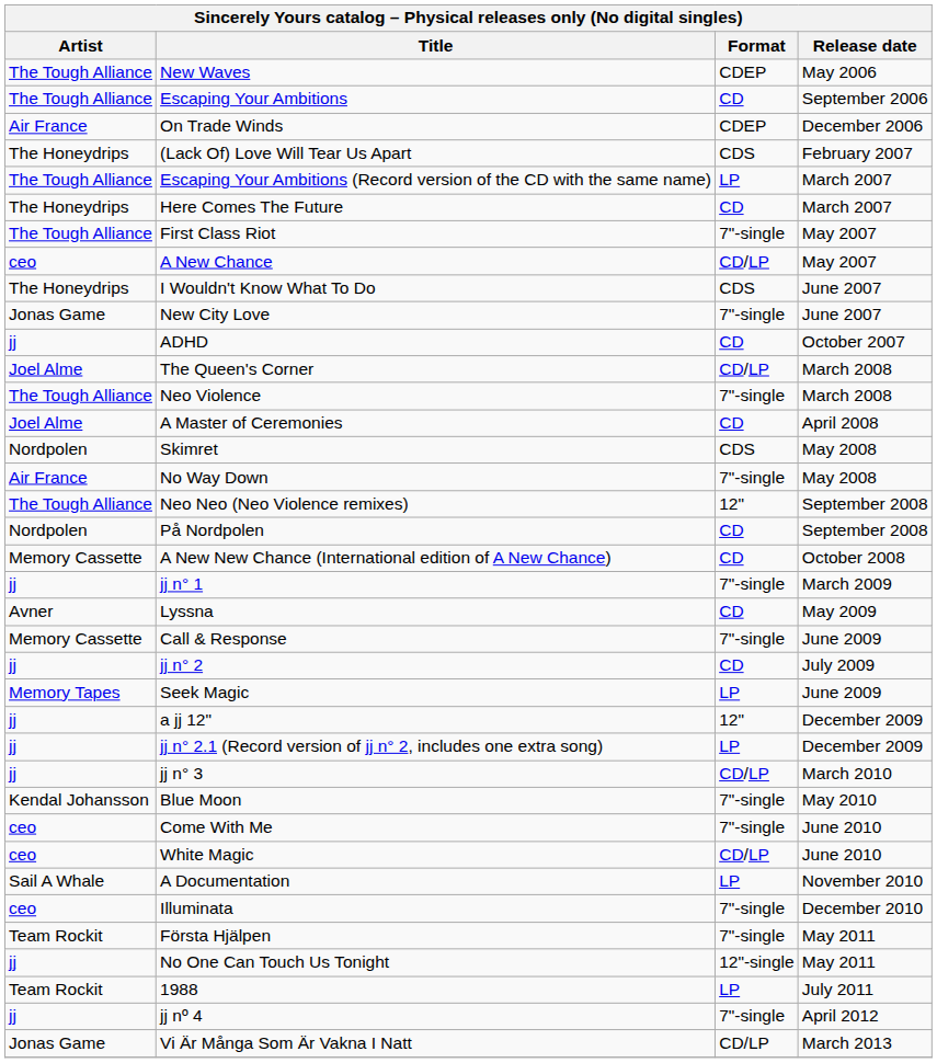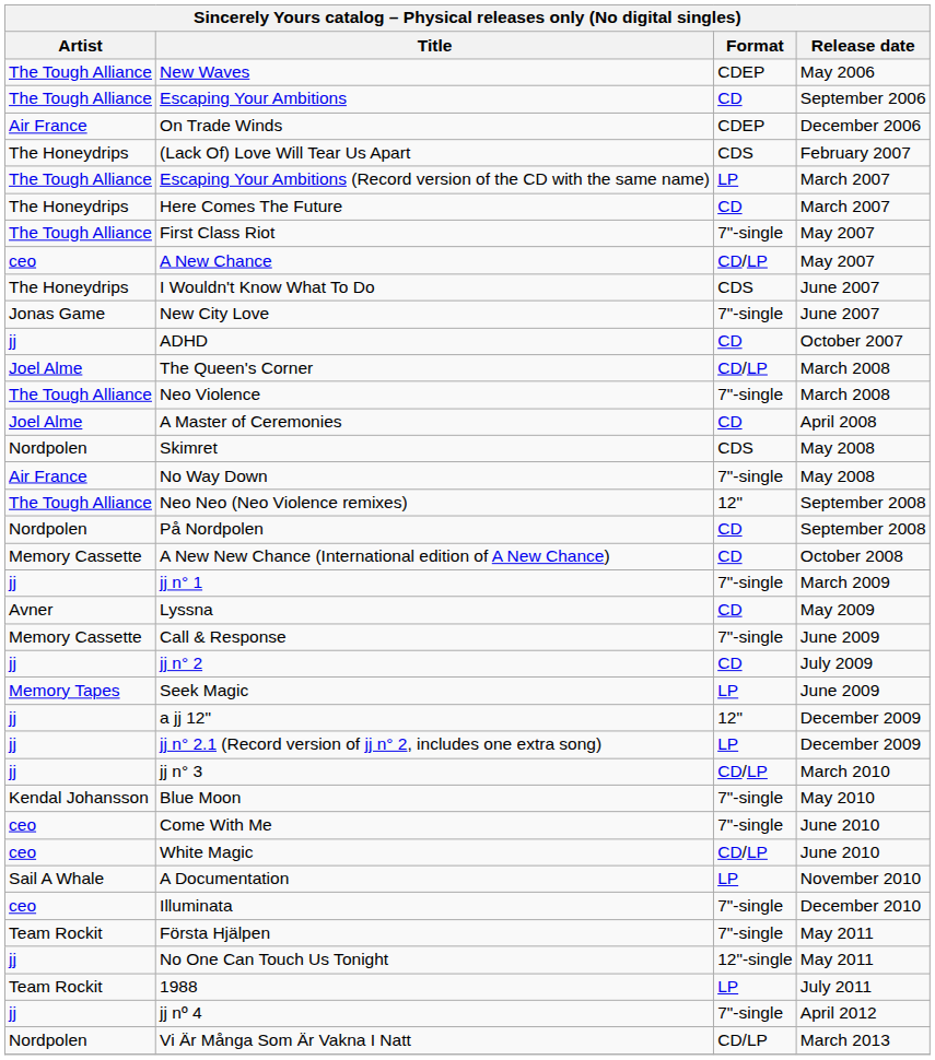 <table class="wikitable">
 <tr>
 <th colspan="5">Sincerely Yours catalog – Physical releases only (No digital singles)</th>
 </tr>
 <tr>
 <th>Artist</th>
 <th>Title</th>
 <th>Format</th>
 <th>Release date</th>
 </tr>
 <tr>
 <td align="left"><a href='#'>The Tough Alliance</a></td>
 <td><a href='#'>New Waves</a></td>
 <td>CDEP</td>
 <td>May 2006</td>
 </tr>
 <tr>
 <td align="left"><a href='#'>The Tough Alliance</a></td>
 <td><a href='#'>Escaping Your Ambitions</a></td>
 <td><a href='#'>CD</a></td>
 <td>September 2006</td>
 </tr>
 <tr>
 <td align="left"><a href='#'>Air France</a></td>
 <td>On Trade Winds</td>
 <td>CDEP</td>
 <td>December 2006</td>
 </tr>
 <tr>
 <td align="left">The Honeydrips</td>
 <td>(Lack Of) Love Will Tear Us Apart</td>
 <td>CDS</td>
 <td>February 2007</td>
 </tr>
 <tr>
 <td align="left"><a href='#'>The Tough Alliance</a></td>
 <td><a href='#'>Escaping Your Ambitions</a> (Record version of the CD with the same name)</td>
 <td><a href='#'>LP</a></td>
 <td>March 2007</td>
 </tr>
 <tr>
 <td align="left">The Honeydrips</td>
 <td>Here Comes The Future</td>
 <td><a href='#'>CD</a></td>
 <td>March 2007</td>
 </tr>
 <tr>
 <td align="left"><a href='#'>The Tough Alliance</a></td>
 <td>First Class Riot</td>
 <td>7"-single</td>
 <td>May 2007</td>
 </tr>
 <tr>
 <td align="left"><a href='#'>ceo</a></td>
 <td><a href='#'>A New Chance</a></td>
 <td><a href='#'>CD</a>/<a href='#'>LP</a></td>
 <td>May 2007</td>
 </tr>
 <tr>
 <td align="left">The Honeydrips</td>
 <td>I Wouldn't Know What To Do</td>
 <td>CDS</td>
 <td>June 2007</td>
 </tr>
 <tr>
 <td align="left">Jonas Game</td>
 <td>New City Love</td>
 <td>7"-single</td>
 <td>June 2007</td>
 </tr>
 <tr>
 <td align="left"><a href='#'>jj</a></td>
 <td>ADHD</td>
 <td><a href='#'>CD</a></td>
 <td>October 2007</td>
 </tr>
 <tr>
 <td align="left"><a href='#'>Joel Alme</a></td>
 <td>The Queen's Corner</td>
 <td><a href='#'>CD</a>/<a href='#'>LP</a></td>
 <td>March 2008</td>
 </tr>
 <tr>
 <td align="left"><a href='#'>The Tough Alliance</a></td>
 <td>Neo Violence</td>
 <td>7"-single</td>
 <td>March 2008</td>
 </tr>
 <tr>
 <td align="left"><a href='#'>Joel Alme</a></td>
 <td>A Master of Ceremonies</td>
 <td><a href='#'>CD</a></td>
 <td>April 2008</td>
 </tr>
 <tr>
 <td align="left">Nordpolen</td>
 <td>Skimret</td>
 <td>CDS</td>
 <td>May 2008</td>
 </tr>
 <tr>
 <td align="left"><a href='#'>Air France</a></td>
 <td>No Way Down</td>
 <td>7"-single</td>
 <td>May 2008</td>
 </tr>
 <tr>
 <td align="left"><a href='#'>The Tough Alliance</a></td>
 <td>Neo Neo (Neo Violence remixes)</td>
 <td>12"</td>
 <td>September 2008</td>
 </tr>
 <tr>
 <td align="left">Nordpolen</td>
 <td>På Nordpolen</td>
 <td><a href='#'>CD</a></td>
 <td>September 2008</td>
 </tr>
 <tr>
 <td align="left">Memory Cassette</td>
 <td>A New New Chance (International edition of <a href='#'>A New Chance</a>)</td>
 <td><a href='#'>CD</a></td>
 <td>October 2008</td>
 </tr>
 <tr>
 <td align="left"><a href='#'>jj</a></td>
 <td><a href='#'>jj n° 1</a></td>
 <td>7"-single</td>
 <td>March 2009</td>
 </tr>
 <tr>
 <td align="left">Avner</td>
 <td>Lyssna</td>
 <td><a href='#'>CD</a></td>
 <td>May 2009</td>
 </tr>
 <tr>
 <td align="left">Memory Cassette</td>
 <td>Call & Response</td>
 <td>7"-single</td>
 <td>June 2009</td>
 </tr>
 <tr>
 <td align="left"><a href='#'>jj</a></td>
 <td><a href='#'>jj n° 2</a></td>
 <td><a href='#'>CD</a></td>
 <td>July 2009</td>
 </tr>
 <tr>
 <td align="left"><a href='#'>Memory Tapes</a></td>
 <td>Seek Magic</td>
 <td><a href='#'>LP</a></td>
 <td>June 2009</td>
 </tr>
 <tr>
 <td align="left"><a href='#'>jj</a></td>
 <td>a jj 12"</td>
 <td>12"</td>
 <td>December 2009</td>
 </tr>
 <tr>
 <td align="left"><a href='#'>jj</a></td>
 <td><a href='#'>jj n° 2.1</a> (Record version of <a href='#'>jj n° 2</a>, includes one extra song)</td>
 <td><a href='#'>LP</a></td>
 <td>December 2009</td>
 </tr>
 <tr>
 <td align="left"><a href='#'>jj</a></td>
 <td>jj n° 3</td>
 <td><a href='#'>CD</a>/<a href='#'>LP</a></td>
 <td>March 2010</td>
 </tr>
 <tr>
 <td align="left">Kendal Johansson</td>
 <td>Blue Moon</td>
 <td>7"-single</td>
 <td>May 2010</td>
 </tr>
 <tr>
 <td align="left"><a href='#'>ceo</a></td>
 <td>Come With Me</td>
 <td>7"-single</td>
 <td>June 2010</td>
 </tr>
 <tr>
 <td align="left"><a href='#'>ceo</a></td>
 <td>White Magic</td>
 <td><a href='#'>CD</a>/<a href='#'>LP</a></td>
 <td>June 2010</td>
 </tr>
 <tr>
 <td align="left">Sail A Whale</td>
 <td>A Documentation</td>
 <td><a href='#'>LP</a></td>
 <td>November 2010</td>
 </tr>
 <tr>
 <td align="left"><a href='#'>ceo</a></td>
 <td>Illuminata</td>
 <td>7"-single</td>
 <td>December 2010</td>
 </tr>
 <tr>
 <td align="left">Team Rockit</td>
 <td>Första Hjälpen</td>
 <td>7"-single</td>
 <td>May 2011</td>
 </tr>
 <tr>
 <td align="left"><a href='#'>jj</a></td>
 <td>No One Can Touch Us Tonight</td>
 <td>12"-single</td>
 <td>May 2011</td>
 </tr>
 <tr>
 <td align="left">Team Rockit</td>
 <td>1988</td>
 <td><a href='#'>LP</a></td>
 <td>July 2011</td>
 </tr>
 <tr>
 <td align="left"><a href='#'>jj</a></td>
 <td>jj nº 4</td>
 <td>7"-single</td>
 <td>April 2012</td>
 </tr>
 <tr>
-<td align="left">Jonas Game</td>
+<td align="left">Nordpolen</td>
 <td>Vi Är Många Som Är Vakna I Natt</td>
 <td>CD/LP</td>
 <td>March 2013</td>
 </tr>
 <tr>
 </tr>
 </table>
